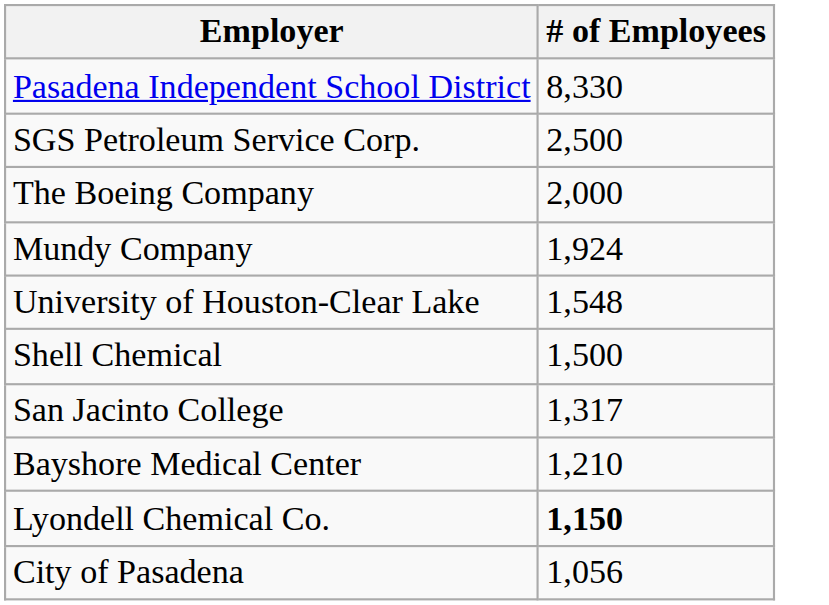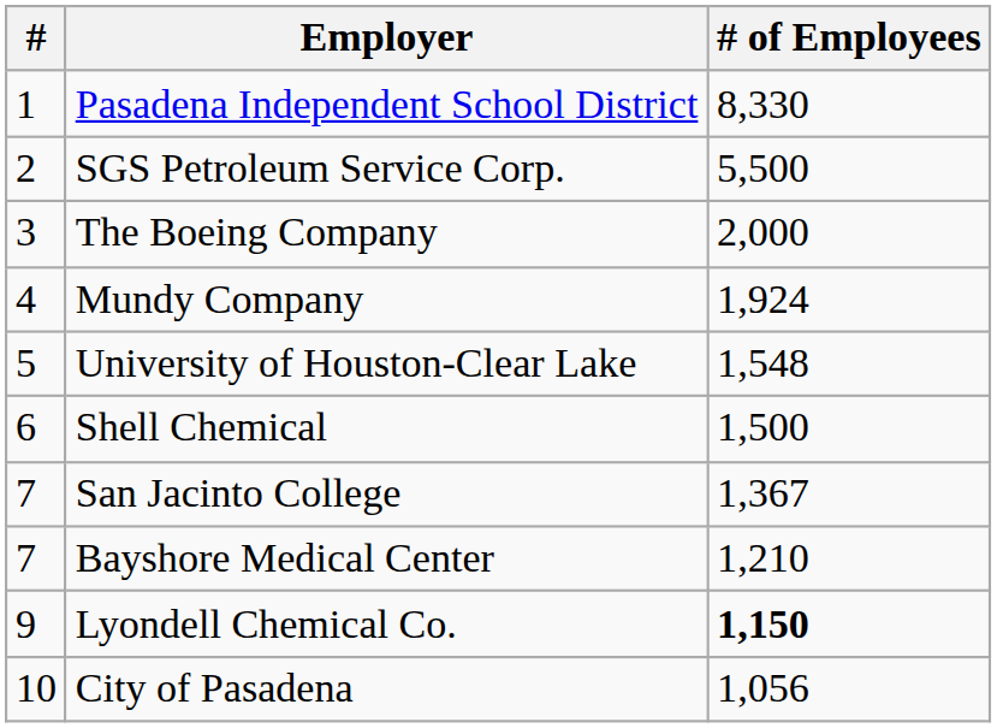 <table class="wikitable">
 <tr>
+<th>#</th>
 <th>Employer</th>
 <th># of Employees</th>
 </tr>
 <tr>
+<td>1</td>
 <td><a href='#'>Pasadena Independent School District</a></td>
 <td>8,330</td>
 </tr>
 <tr>
+<td>2</td>
 <td>SGS Petroleum Service Corp.</td>
-<td>2,500</td>
+<td>5,500</td>
 </tr>
 <tr>
+<td>3</td>
 <td>The Boeing Company</td>
 <td>2,000</td>
 </tr>
 <tr>
+<td>4</td>
 <td>Mundy Company</td>
 <td>1,924</td>
 </tr>
 <tr>
+<td>5</td>
 <td>University of Houston-Clear Lake</td>
 <td>1,548</td>
 </tr>
 <tr>
+<td>6</td>
 <td>Shell Chemical</td>
 <td>1,500</td>
 </tr>
 <tr>
+<td>7</td>
 <td>San Jacinto College</td>
-<td>1,317</td>
+<td>1,367</td>
 </tr>
 <tr>
+<td>7</td>
 <td>Bayshore Medical Center</td>
 <td>1,210</td>
 </tr>
 <tr>
+<td>9</td>
 <td>Lyondell Chemical Co.</td>
 <td><strong>1,150</strong></td>
 </tr>
 <tr>
+<td>10</td>
 <td>City of Pasadena</td>
 <td>1,056</td>
 </tr>
 </table>
